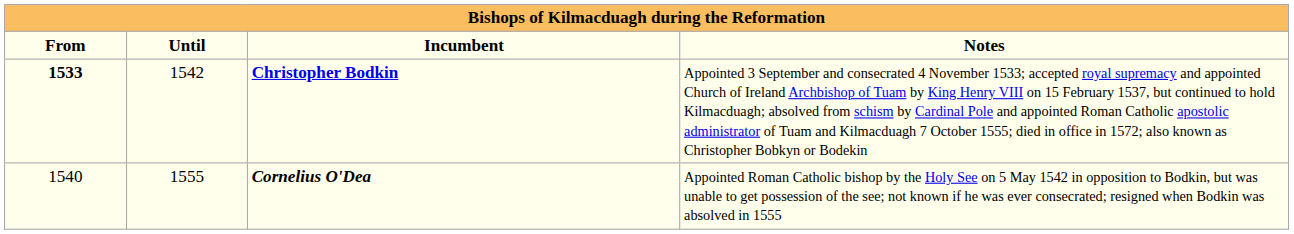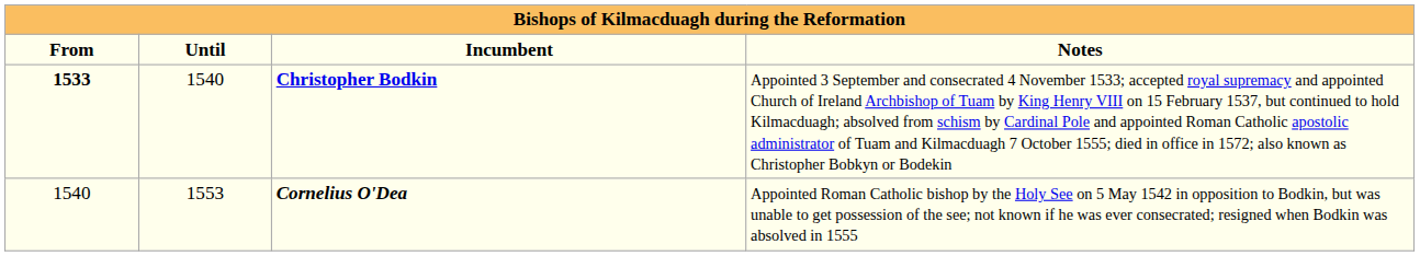 <table class="wikitable" style="width:95%">
 <tr>
 <th style="background-color:#FABE60" colspan="4">Bishops of Kilmacduagh during the Reformation </th>
 </tr>
 <tr align=left>
 <th style="background-color:#ffffec" width="9%">From</th>
 <th style="background-color:#ffffec" width="9%">Until</th>
 <th style="background-color:#ffffec" width="32%">Incumbent</th>
 <th style="background-color:#ffffec" width="45%">Notes</th>
 </tr>
 <tr valign=top bgcolor="#ffffec">
 <td align=center><strong>1533</strong></td>
-<td align=center>1542</td>
+<td align=center>1540</td>
 <td><strong><a href='#'>Christopher Bodkin</a></strong></td>
 <td><small>Appointed 3 September and consecrated 4 November 1533; accepted <a href='#'>royal supremacy</a> and appointed Church of Ireland <a href='#'>Archbishop of Tuam</a> by <a href='#'>King Henry VIII</a> on 15 February 1537, but continued to hold Kilmacduagh; absolved from <a href='#'>schism</a> by <a href='#'>Cardinal Pole</a> and appointed Roman Catholic <a href='#'>apostolic administrator</a> of Tuam and Kilmacduagh 7 October 1555; died in office in 1572; also known as Christopher Bobkyn or Bodekin</small></td>
 </tr>
 <tr valign=top bgcolor="#ffffec">
 <td align=center>1540</td>
-<td align=center>1555</td>
+<td align=center>1553</td>
 <td><strong><em>Cornelius O'Dea</em></strong></td>
 <td><small>Appointed Roman Catholic bishop by the <a href='#'>Holy See</a> on 5 May 1542 in opposition to Bodkin, but was unable to get possession of the see; not known if he was ever consecrated; resigned when Bodkin was absolved in 1555</small></td>
 </tr>
 </table>
